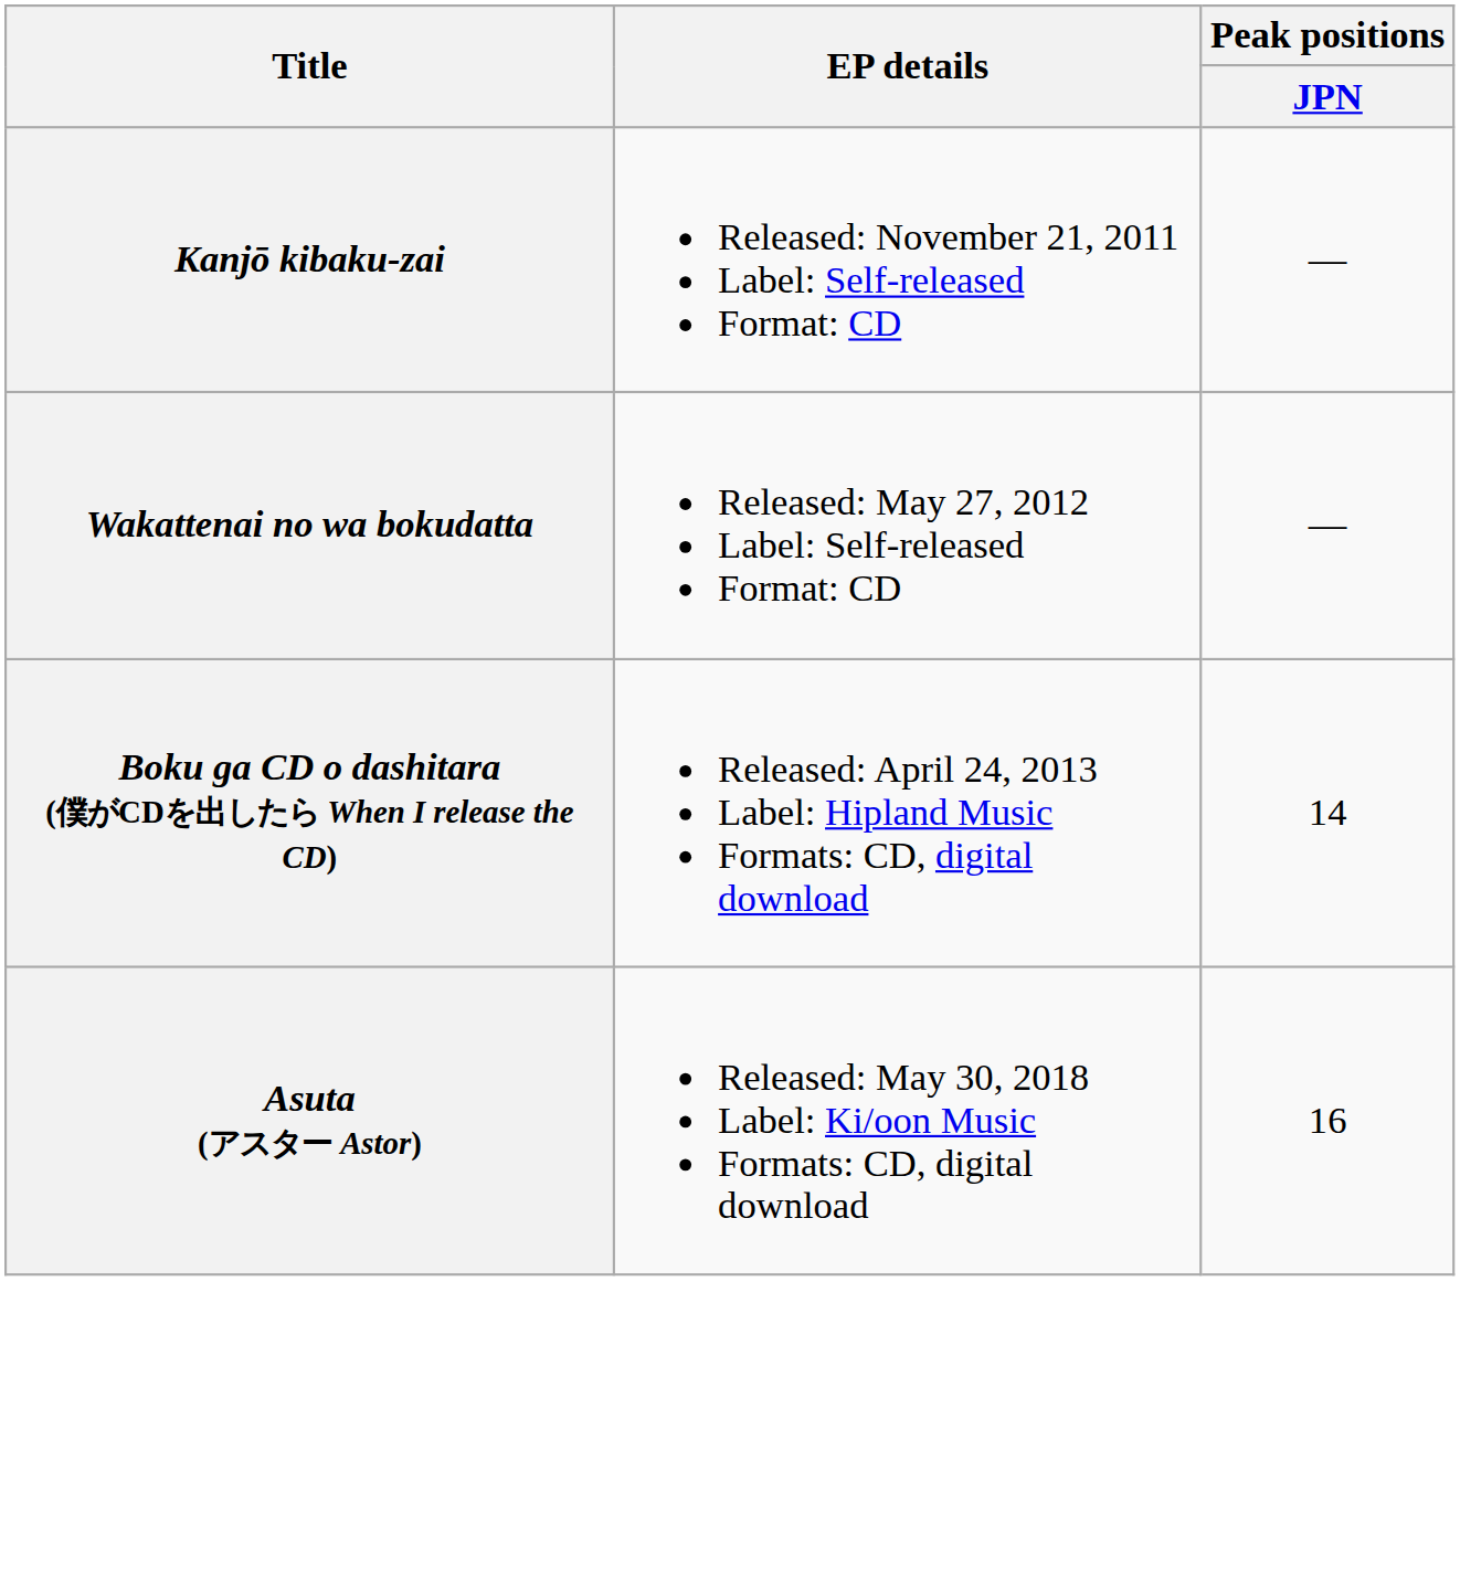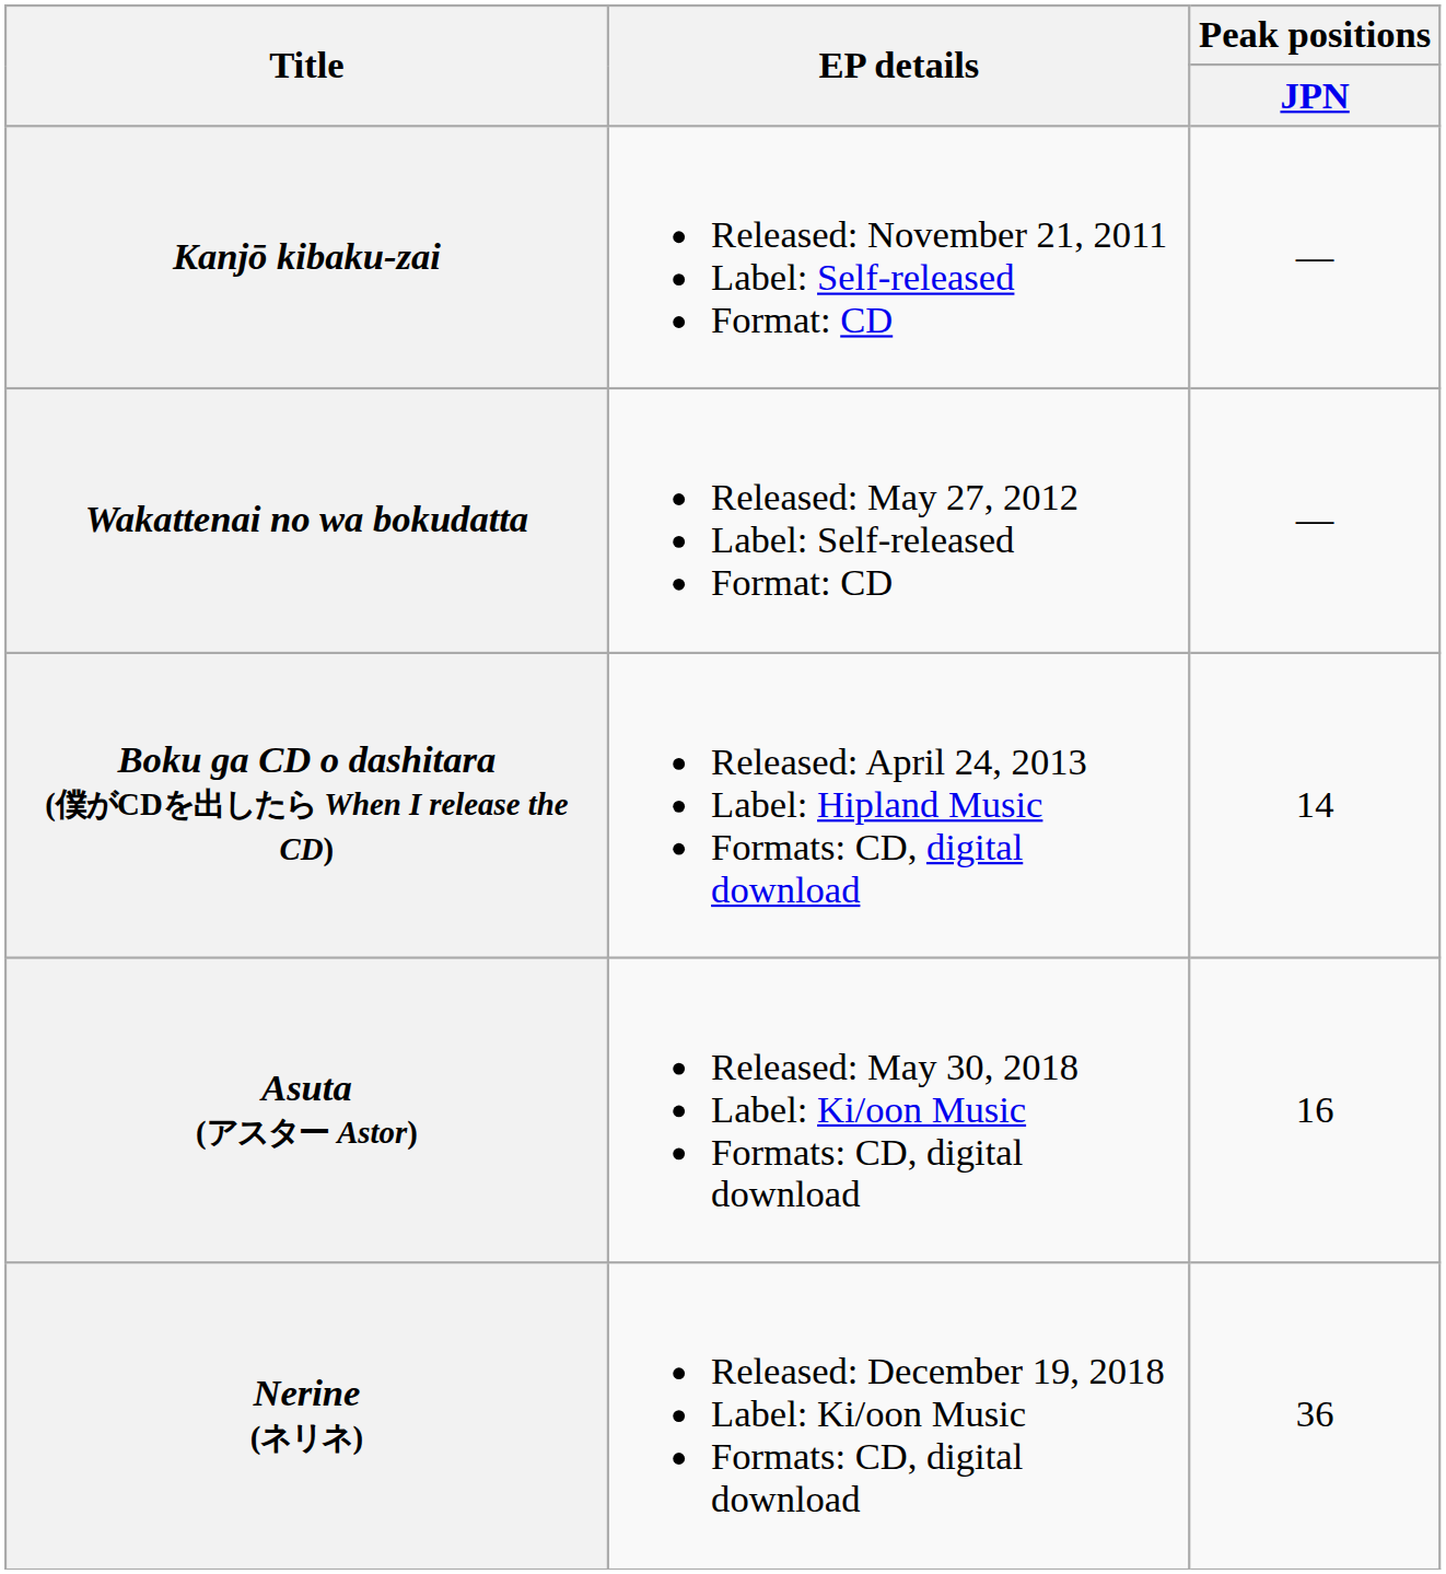 <table class="wikitable plainrowheaders">
 <tr>
 <th scope="col" rowspan="2">Title</th>
 <th scope="col" rowspan="2">EP details</th>
 <th scope="col" colspan="1">Peak positions</th>
 </tr>
 <tr>
 <th scope="col"><a href='#'>JPN</a><br></th>
 </tr>
 <tr>
 <th scope="row"><em>Kanjō kibaku-zai</em><br></th>
 <td><br><ul><li>Released: November 21, 2011</li><li>Label: <a href='#'>Self-released</a></li><li>Format: <a href='#'>CD</a></li></ul></td>
 <td align="center">—</td>
 </tr>
 <tr>
 <th scope="row"><em>Wakattenai no wa bokudatta</em><br></th>
 <td><br><ul><li>Released: May 27, 2012</li><li>Label: Self-released</li><li>Format: CD</li></ul></td>
 <td align="center">—</td>
 </tr>
 <tr>
 <th scope="row"><em>Boku ga CD o dashitara</em><br><small>(僕がCDを出したら <em>When I release the CD</em>)</small></th>
 <td><br><ul><li>Released: April 24, 2013</li><li>Label: <a href='#'>Hipland Music</a></li><li>Formats: CD, <a href='#'>digital download</a></li></ul></td>
 <td align="center">14</td>
 </tr>
 <tr>
 <th scope="row"><em>Asuta</em><br><small>(アスター <em>Astor</em>)</small></th>
 <td><br><ul><li>Released: May 30, 2018</li><li>Label: <a href='#'>Ki/oon Music</a></li><li>Formats: CD, digital download</li></ul></td>
 <td align="center">16</td>
 </tr>
+<tr>
+<th scope="row"><em>Nerine</em><br><small>(ネリネ)</small></th>
+<td><br><ul><li>Released: December 19, 2018</li><li>Label: Ki/oon Music</li><li>Formats: CD, digital download</li></ul></td>
+<td align="center">36</td>
+</tr>
 </table>
